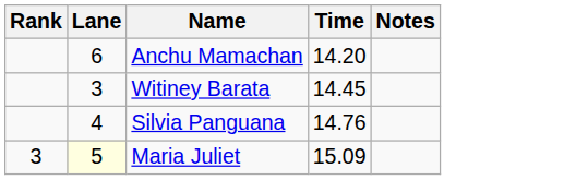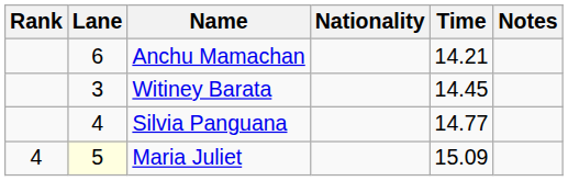 <table class="wikitable sortable" style="text-align:center">
 <tr>
 <th>Rank</th>
 <th>Lane</th>
 <th>Name</th>
+<th>Nationality</th>
 <th>Time</th>
 <th>Notes</th>
 </tr>
 <tr>
 <td></td>
 <td>6</td>
 <td align=left><a href='#'>Anchu Mamachan</a></td>
-<td>14.20</td>
+<td align=left></td>
+<td>14.21</td>
 <td></td>
 </tr>
 <tr>
 <td></td>
 <td>3</td>
 <td align=left><a href='#'>Witiney Barata</a></td>
+<td align=left></td>
 <td>14.45</td>
 <td></td>
 </tr>
 <tr>
 <td></td>
 <td>4</td>
 <td align=left><a href='#'>Silvia Panguana</a></td>
-<td>14.76</td>
+<td align=left></td>
+<td>14.77</td>
 <td></td>
 </tr>
 <tr>
-<td>3</td>
+<td>4</td>
 <td style="background: lightyellow;">5</td>
 <td align=left><a href='#'>Maria Juliet</a></td>
+<td align=left></td>
 <td>15.09</td>
 <td></td>
 </tr>
 </table>
